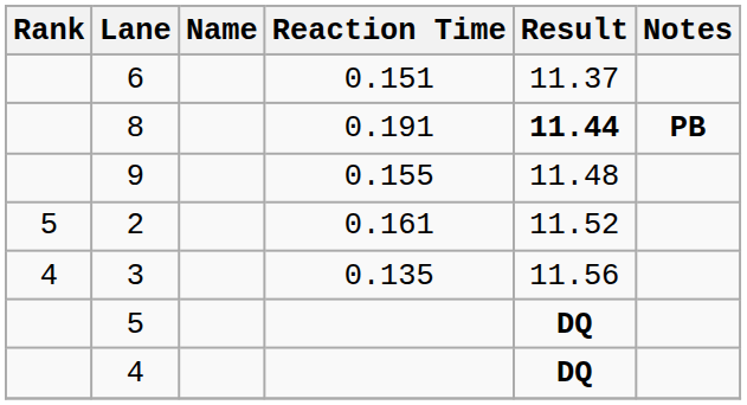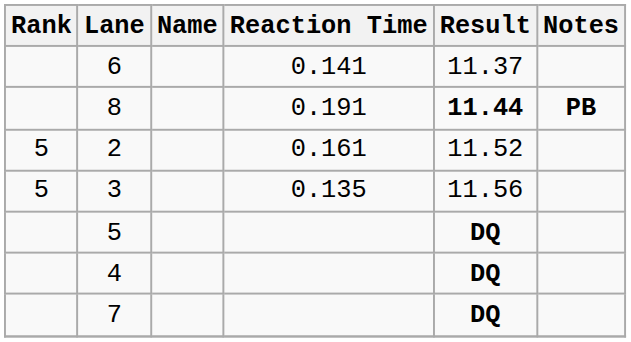 <table class="wikitable" style="text-align:center">
 <tr>
 <th>Rank</th>
 <th>Lane</th>
 <th>Name</th>
 <th>Reaction Time</th>
 <th>Result</th>
 <th>Notes</th>
 </tr>
 <tr>
 <td></td>
 <td>6</td>
 <td align="left"></td>
-<td>0.151</td>
+<td>0.141</td>
 <td>11.37</td>
 <td></td>
 </tr>
 <tr>
 <td></td>
 <td>8</td>
 <td align="left"></td>
 <td>0.191</td>
 <td><strong>11.44</strong></td>
 <td><strong>PB</strong></td>
 </tr>
 <tr>
-<td></td>
-<td>9</td>
-<td align="left"></td>
-<td>0.155</td>
-<td>11.48</td>
-<td></td>
-</tr>
-<tr>
 <td>5</td>
 <td>2</td>
 <td align="left"></td>
 <td>0.161</td>
 <td>11.52</td>
 <td></td>
 </tr>
 <tr>
-<td>4</td>
+<td>5</td>
 <td>3</td>
 <td align="left"></td>
 <td>0.135</td>
 <td>11.56</td>
 <td></td>
 </tr>
 <tr>
 <td></td>
 <td>5</td>
 <td align="left"></td>
 <td></td>
 <td><strong>DQ</strong></td>
 <td></td>
 </tr>
 <tr>
 <td></td>
 <td>4</td>
 <td align="left"></td>
 <td></td>
 <td><strong>DQ</strong></td>
 <td></td>
 </tr>
 <tr>
+<td></td>
+<td>7</td>
+<td align="left"></td>
+<td></td>
+<td><strong>DQ</strong></td>
+<td></td>
+</tr>
+<tr>
 </tr>
 </table>
